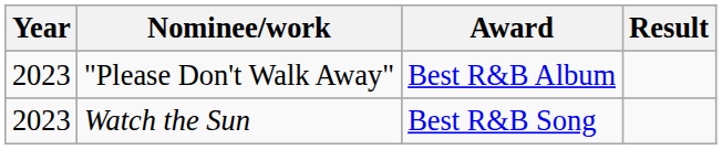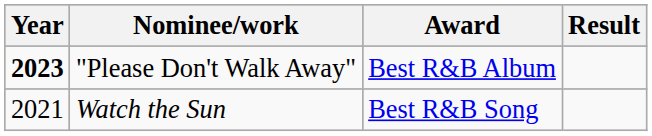 <table class="wikitable">
 <tr>
 <th>Year</th>
 <th>Nominee/work</th>
 <th>Award</th>
 <th>Result</th>
 </tr>
 <tr>
-<td>2023</td>
+<td><strong>2023</strong></td>
 <td>"Please Don't Walk Away"</td>
 <td><a href='#'>Best R&B Album</a></td>
 <td></td>
 </tr>
 <tr>
-<td>2023</td>
+<td>2021</td>
 <td><em>Watch the Sun</em></td>
 <td><a href='#'>Best R&B Song</a></td>
 <td></td>
 </tr>
 </table>
